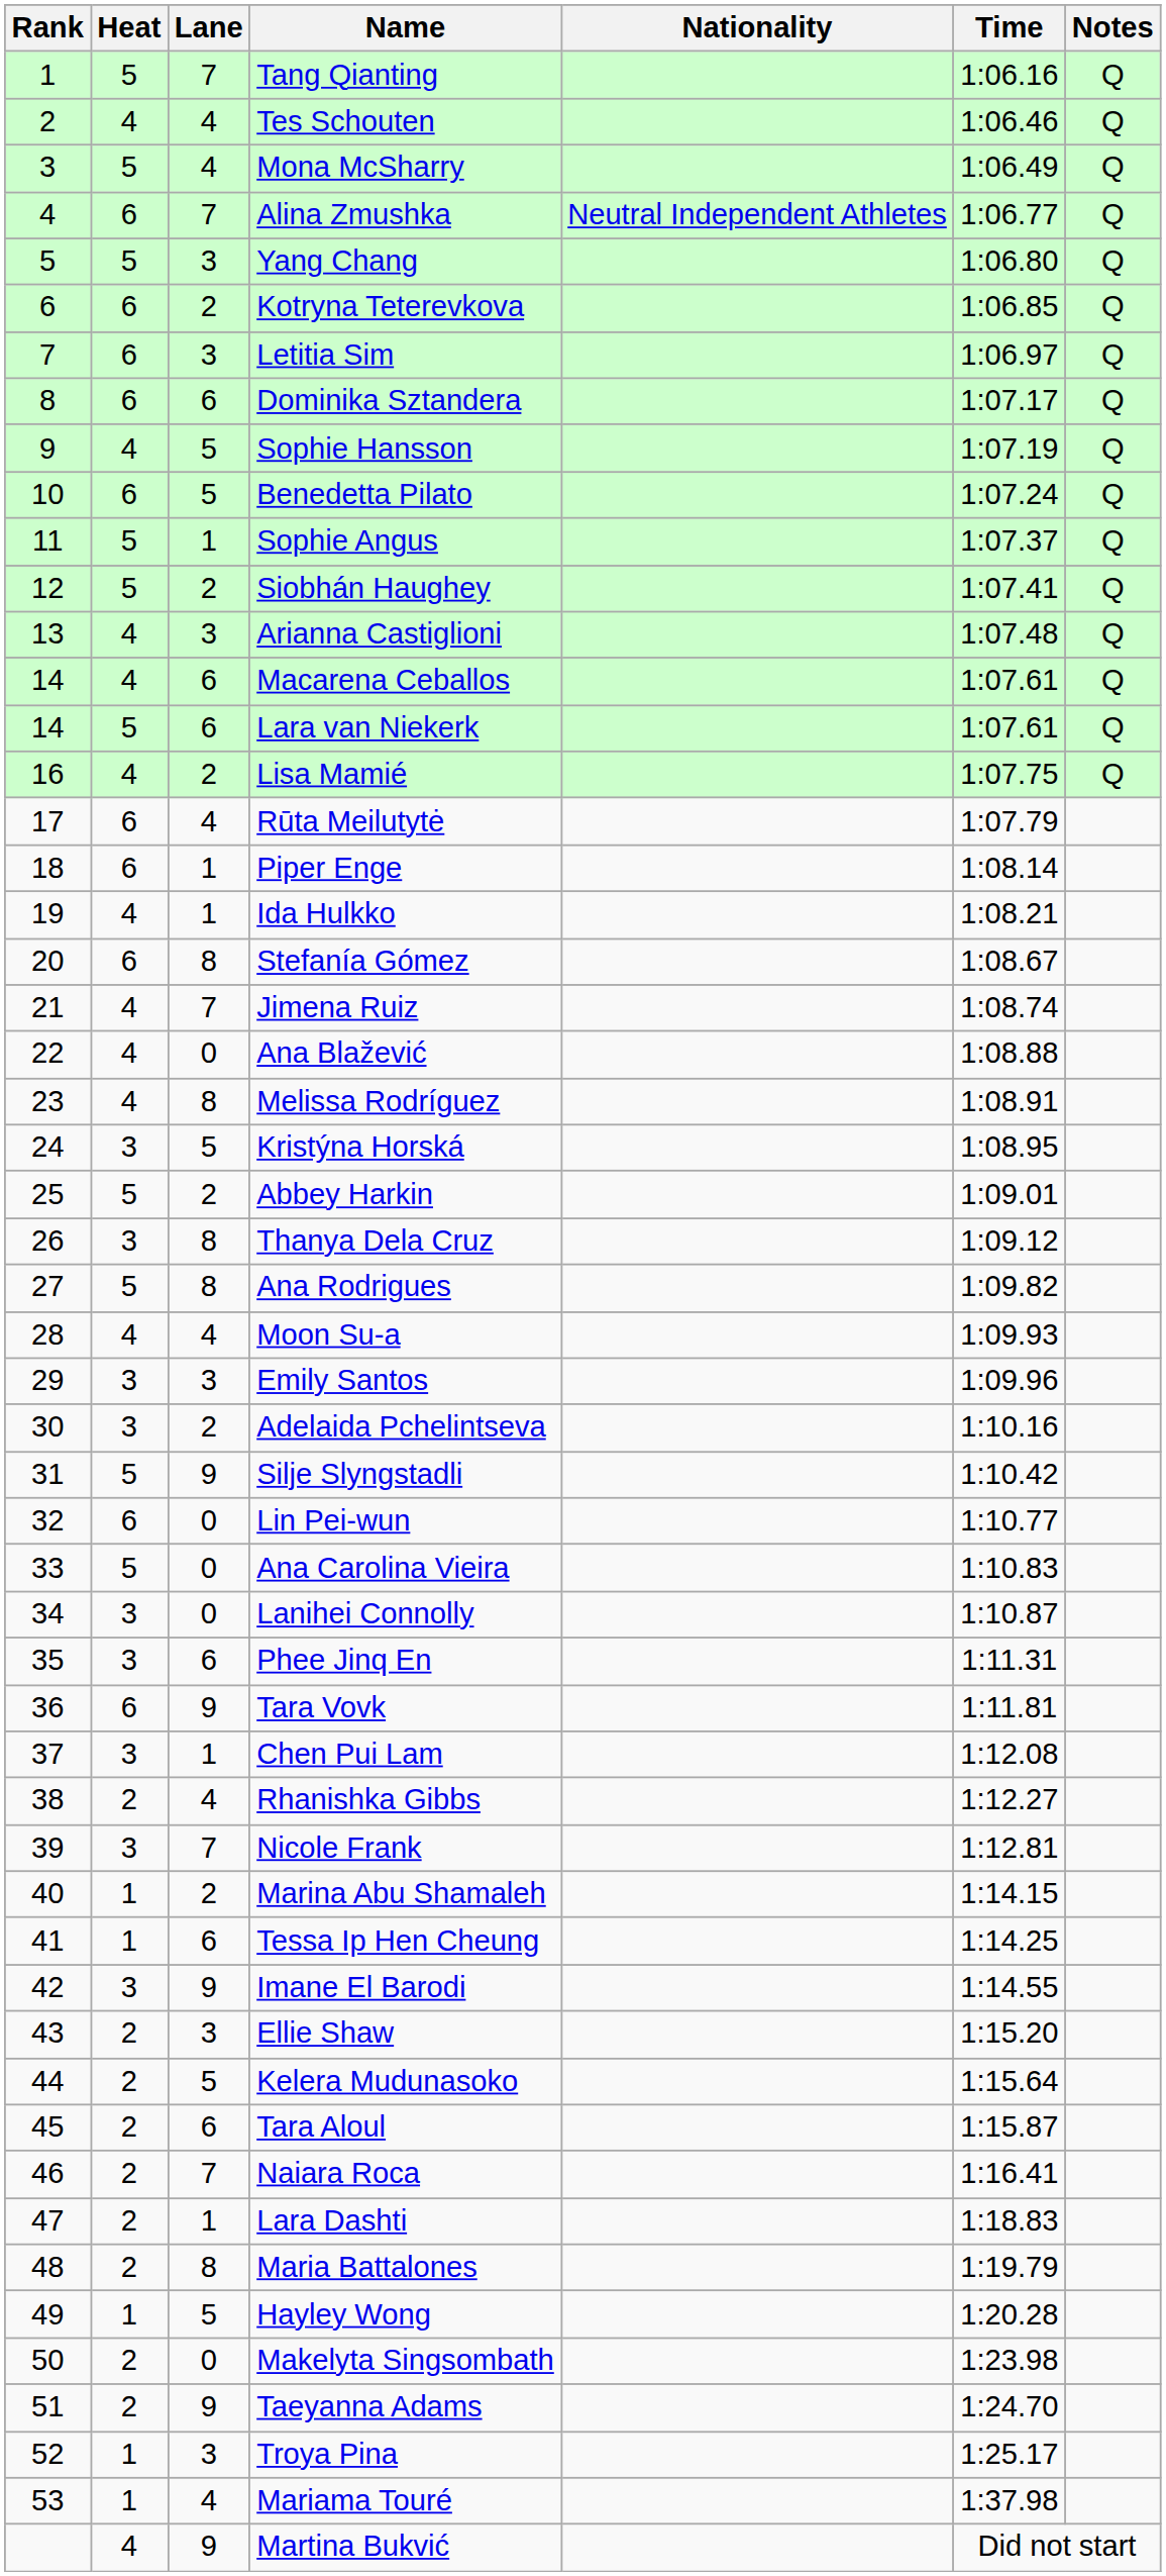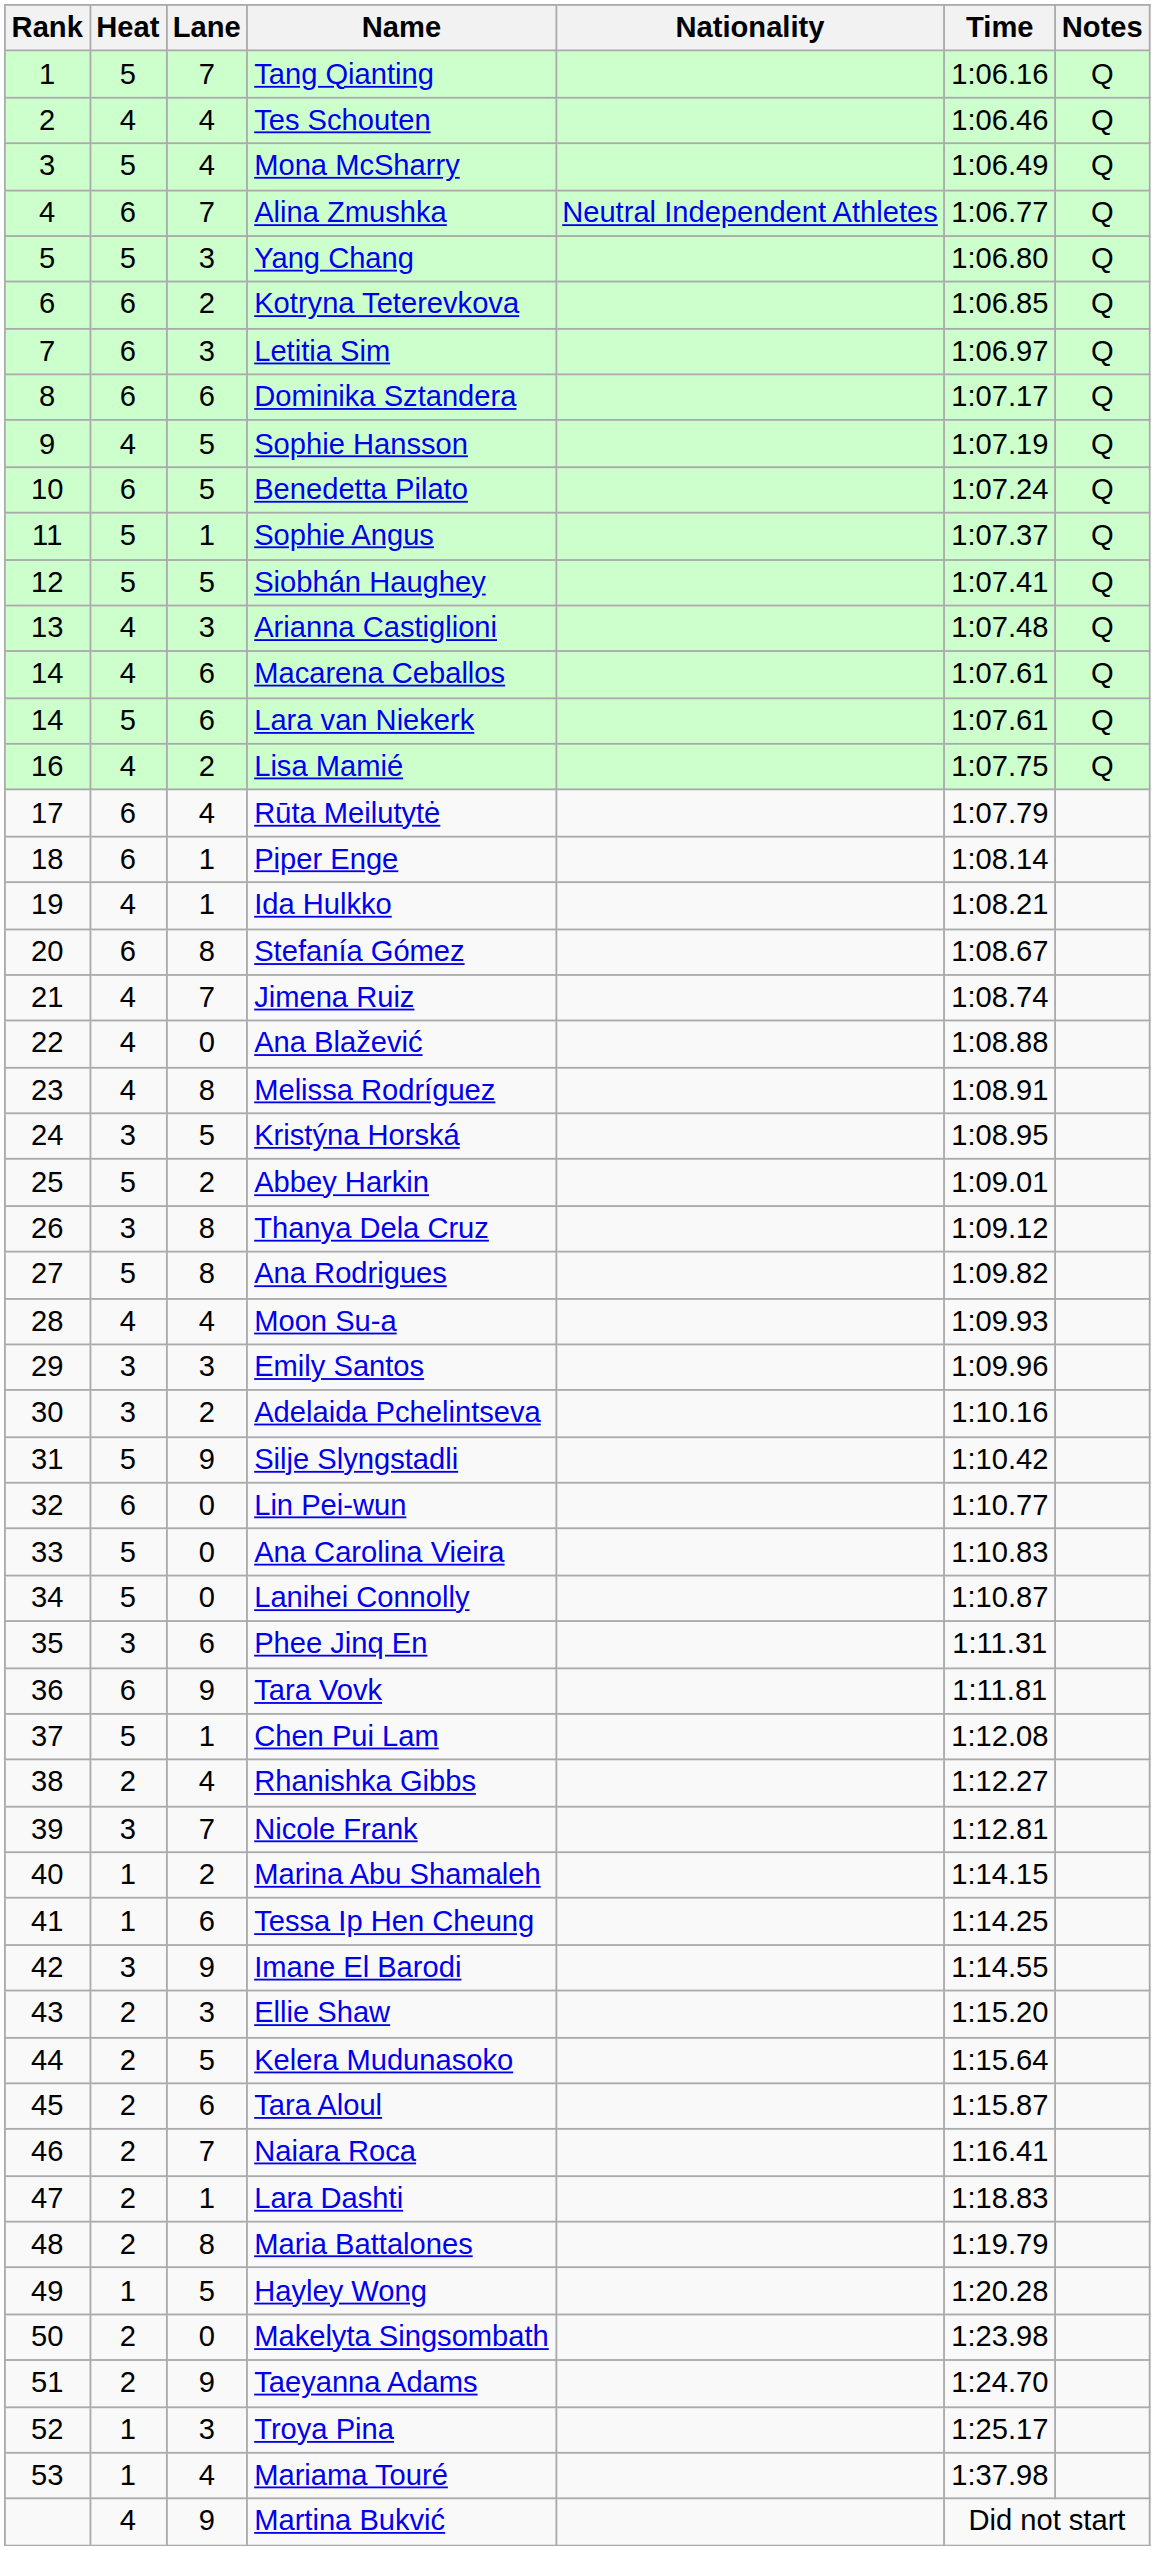 <table class="wikitable sortable" style="text-align:center">
 <tr>
 <th>Rank</th>
 <th>Heat</th>
 <th>Lane</th>
 <th>Name</th>
 <th>Nationality</th>
 <th>Time</th>
 <th>Notes</th>
 </tr>
 <tr bgcolor=ccffcc>
 <td>1</td>
 <td>5</td>
 <td>7</td>
 <td align=left><a href='#'>Tang Qianting</a></td>
 <td align=left></td>
 <td>1:06.16</td>
 <td>Q</td>
 </tr>
 <tr bgcolor=ccffcc>
 <td>2</td>
 <td>4</td>
 <td>4</td>
 <td align=left><a href='#'>Tes Schouten</a></td>
 <td align=left></td>
 <td>1:06.46</td>
 <td>Q</td>
 </tr>
 <tr bgcolor=ccffcc>
 <td>3</td>
 <td>5</td>
 <td>4</td>
 <td align=left><a href='#'>Mona McSharry</a></td>
 <td align=left></td>
 <td>1:06.49</td>
 <td>Q</td>
 </tr>
 <tr bgcolor=ccffcc>
 <td>4</td>
 <td>6</td>
 <td>7</td>
 <td align=left><a href='#'>Alina Zmushka</a></td>
 <td> <a href='#'>Neutral Independent Athletes</a></td>
 <td>1:06.77</td>
 <td>Q</td>
 </tr>
 <tr bgcolor=ccffcc>
 <td>5</td>
 <td>5</td>
 <td>3</td>
 <td align=left><a href='#'>Yang Chang</a></td>
 <td align=left></td>
 <td>1:06.80</td>
 <td>Q</td>
 </tr>
 <tr bgcolor=ccffcc>
 <td>6</td>
 <td>6</td>
 <td>2</td>
 <td align=left><a href='#'>Kotryna Teterevkova</a></td>
 <td align=left></td>
 <td>1:06.85</td>
 <td>Q</td>
 </tr>
 <tr bgcolor=ccffcc>
 <td>7</td>
 <td>6</td>
 <td>3</td>
 <td align=left><a href='#'>Letitia Sim</a></td>
 <td align=left></td>
 <td>1:06.97</td>
 <td>Q</td>
 </tr>
 <tr bgcolor=ccffcc>
 <td>8</td>
 <td>6</td>
 <td>6</td>
 <td align=left><a href='#'>Dominika Sztandera</a></td>
 <td align=left></td>
 <td>1:07.17</td>
 <td>Q</td>
 </tr>
 <tr bgcolor=ccffcc>
 <td>9</td>
 <td>4</td>
 <td>5</td>
 <td align=left><a href='#'>Sophie Hansson</a></td>
 <td align=left></td>
 <td>1:07.19</td>
 <td>Q</td>
 </tr>
 <tr bgcolor=ccffcc>
 <td>10</td>
 <td>6</td>
 <td>5</td>
 <td align=left><a href='#'>Benedetta Pilato</a></td>
 <td align=left></td>
 <td>1:07.24</td>
 <td>Q</td>
 </tr>
 <tr bgcolor=ccffcc>
 <td>11</td>
 <td>5</td>
 <td>1</td>
 <td align=left><a href='#'>Sophie Angus</a></td>
 <td align=left></td>
 <td>1:07.37</td>
 <td>Q</td>
 </tr>
 <tr bgcolor=ccffcc>
 <td>12</td>
 <td>5</td>
-<td>2</td>
+<td>5</td>
 <td align=left><a href='#'>Siobhán Haughey</a></td>
 <td align=left></td>
 <td>1:07.41</td>
 <td>Q</td>
 </tr>
 <tr bgcolor=ccffcc>
 <td>13</td>
 <td>4</td>
 <td>3</td>
 <td align=left><a href='#'>Arianna Castiglioni</a></td>
 <td align=left></td>
 <td>1:07.48</td>
 <td>Q</td>
 </tr>
 <tr bgcolor=ccffcc>
 <td>14</td>
 <td>4</td>
 <td>6</td>
 <td align=left><a href='#'>Macarena Ceballos</a></td>
 <td align=left></td>
 <td>1:07.61</td>
 <td>Q</td>
 </tr>
 <tr bgcolor=ccffcc>
 <td>14</td>
 <td>5</td>
 <td>6</td>
 <td align=left><a href='#'>Lara van Niekerk</a></td>
 <td align=left></td>
 <td>1:07.61</td>
 <td>Q</td>
 </tr>
 <tr bgcolor=ccffcc>
 <td>16</td>
 <td>4</td>
 <td>2</td>
 <td align=left><a href='#'>Lisa Mamié</a></td>
 <td align=left></td>
 <td>1:07.75</td>
 <td>Q</td>
 </tr>
 <tr>
 <td>17</td>
 <td>6</td>
 <td>4</td>
 <td align=left><a href='#'>Rūta Meilutytė</a></td>
 <td align=left></td>
 <td>1:07.79</td>
 <td></td>
 </tr>
 <tr>
 <td>18</td>
 <td>6</td>
 <td>1</td>
 <td align=left><a href='#'>Piper Enge</a></td>
 <td align=left></td>
 <td>1:08.14</td>
 <td></td>
 </tr>
 <tr>
 <td>19</td>
 <td>4</td>
 <td>1</td>
 <td align=left><a href='#'>Ida Hulkko</a></td>
 <td align=left></td>
 <td>1:08.21</td>
 <td></td>
 </tr>
 <tr>
 <td>20</td>
 <td>6</td>
 <td>8</td>
 <td align=left><a href='#'>Stefanía Gómez</a></td>
 <td align=left></td>
 <td>1:08.67</td>
 <td></td>
 </tr>
 <tr>
 <td>21</td>
 <td>4</td>
 <td>7</td>
 <td align=left><a href='#'>Jimena Ruiz</a></td>
 <td align=left></td>
 <td>1:08.74</td>
 <td></td>
 </tr>
 <tr>
 <td>22</td>
 <td>4</td>
 <td>0</td>
 <td align=left><a href='#'>Ana Blažević</a></td>
 <td align=left></td>
 <td>1:08.88</td>
 <td></td>
 </tr>
 <tr>
 <td>23</td>
 <td>4</td>
 <td>8</td>
 <td align=left><a href='#'>Melissa Rodríguez</a></td>
 <td align=left></td>
 <td>1:08.91</td>
 <td></td>
 </tr>
 <tr>
 <td>24</td>
 <td>3</td>
 <td>5</td>
 <td align=left><a href='#'>Kristýna Horská</a></td>
 <td align=left></td>
 <td>1:08.95</td>
 <td></td>
 </tr>
 <tr>
 <td>25</td>
 <td>5</td>
 <td>2</td>
 <td align=left><a href='#'>Abbey Harkin</a></td>
 <td align=left></td>
 <td>1:09.01</td>
 <td></td>
 </tr>
 <tr>
 <td>26</td>
 <td>3</td>
 <td>8</td>
 <td align=left><a href='#'>Thanya Dela Cruz</a></td>
 <td align=left></td>
 <td>1:09.12</td>
 <td></td>
 </tr>
 <tr>
 <td>27</td>
 <td>5</td>
 <td>8</td>
 <td align=left><a href='#'>Ana Rodrigues</a></td>
 <td align=left></td>
 <td>1:09.82</td>
 <td></td>
 </tr>
 <tr>
 <td>28</td>
 <td>4</td>
 <td>4</td>
 <td align=left><a href='#'>Moon Su-a</a></td>
 <td align=left></td>
 <td>1:09.93</td>
 <td></td>
 </tr>
 <tr>
 <td>29</td>
 <td>3</td>
 <td>3</td>
 <td align=left><a href='#'>Emily Santos</a></td>
 <td align=left></td>
 <td>1:09.96</td>
 <td></td>
 </tr>
 <tr>
 <td>30</td>
 <td>3</td>
 <td>2</td>
 <td align=left><a href='#'>Adelaida Pchelintseva</a></td>
 <td align=left></td>
 <td>1:10.16</td>
 <td></td>
 </tr>
 <tr>
 <td>31</td>
 <td>5</td>
 <td>9</td>
 <td align=left><a href='#'>Silje Slyngstadli</a></td>
 <td align=left></td>
 <td>1:10.42</td>
 <td></td>
 </tr>
 <tr>
 <td>32</td>
 <td>6</td>
 <td>0</td>
 <td align=left><a href='#'>Lin Pei-wun</a></td>
 <td align=left></td>
 <td>1:10.77</td>
 <td></td>
 </tr>
 <tr>
 <td>33</td>
 <td>5</td>
 <td>0</td>
 <td align=left><a href='#'>Ana Carolina Vieira</a></td>
 <td align=left></td>
 <td>1:10.83</td>
 <td></td>
 </tr>
 <tr>
 <td>34</td>
-<td>3</td>
+<td>5</td>
 <td>0</td>
 <td align=left><a href='#'>Lanihei Connolly</a></td>
 <td align=left></td>
 <td>1:10.87</td>
 <td></td>
 </tr>
 <tr>
 <td>35</td>
 <td>3</td>
 <td>6</td>
 <td align=left><a href='#'>Phee Jinq En</a></td>
 <td align=left></td>
 <td>1:11.31</td>
 <td></td>
 </tr>
 <tr>
 <td>36</td>
 <td>6</td>
 <td>9</td>
 <td align=left><a href='#'>Tara Vovk</a></td>
 <td align=left></td>
 <td>1:11.81</td>
 <td></td>
 </tr>
 <tr>
 <td>37</td>
-<td>3</td>
+<td>5</td>
 <td>1</td>
 <td align=left><a href='#'>Chen Pui Lam</a></td>
 <td align=left></td>
 <td>1:12.08</td>
 <td></td>
 </tr>
 <tr>
 <td>38</td>
 <td>2</td>
 <td>4</td>
 <td align=left><a href='#'>Rhanishka Gibbs</a></td>
 <td align=left></td>
 <td>1:12.27</td>
 <td></td>
 </tr>
 <tr>
 <td>39</td>
 <td>3</td>
 <td>7</td>
 <td align=left><a href='#'>Nicole Frank</a></td>
 <td align=left></td>
 <td>1:12.81</td>
 <td></td>
 </tr>
 <tr>
 <td>40</td>
 <td>1</td>
 <td>2</td>
 <td align=left><a href='#'>Marina Abu Shamaleh</a></td>
 <td align=left></td>
 <td>1:14.15</td>
 <td></td>
 </tr>
 <tr>
 <td>41</td>
 <td>1</td>
 <td>6</td>
 <td align=left><a href='#'>Tessa Ip Hen Cheung</a></td>
 <td align=left></td>
 <td>1:14.25</td>
 <td></td>
 </tr>
 <tr>
 <td>42</td>
 <td>3</td>
 <td>9</td>
 <td align=left><a href='#'>Imane El Barodi</a></td>
 <td align=left></td>
 <td>1:14.55</td>
 <td></td>
 </tr>
 <tr>
 <td>43</td>
 <td>2</td>
 <td>3</td>
 <td align=left><a href='#'>Ellie Shaw</a></td>
 <td align=left></td>
 <td>1:15.20</td>
 <td></td>
 </tr>
 <tr>
 <td>44</td>
 <td>2</td>
 <td>5</td>
 <td align=left><a href='#'>Kelera Mudunasoko</a></td>
 <td align=left></td>
 <td>1:15.64</td>
 <td></td>
 </tr>
 <tr>
 <td>45</td>
 <td>2</td>
 <td>6</td>
 <td align=left><a href='#'>Tara Aloul</a></td>
 <td align=left></td>
 <td>1:15.87</td>
 <td></td>
 </tr>
 <tr>
 <td>46</td>
 <td>2</td>
 <td>7</td>
 <td align=left><a href='#'>Naiara Roca</a></td>
 <td align=left></td>
 <td>1:16.41</td>
 <td></td>
 </tr>
 <tr>
 <td>47</td>
 <td>2</td>
 <td>1</td>
 <td align=left><a href='#'>Lara Dashti</a></td>
 <td align=left></td>
 <td>1:18.83</td>
 <td></td>
 </tr>
 <tr>
 <td>48</td>
 <td>2</td>
 <td>8</td>
 <td align=left><a href='#'>Maria Battalones</a></td>
 <td align=left></td>
 <td>1:19.79</td>
 <td></td>
 </tr>
 <tr>
 <td>49</td>
 <td>1</td>
 <td>5</td>
 <td align=left><a href='#'>Hayley Wong</a></td>
 <td align=left></td>
 <td>1:20.28</td>
 <td></td>
 </tr>
 <tr>
 <td>50</td>
 <td>2</td>
 <td>0</td>
 <td align=left><a href='#'>Makelyta Singsombath</a></td>
 <td align=left></td>
 <td>1:23.98</td>
 <td></td>
 </tr>
 <tr>
 <td>51</td>
 <td>2</td>
 <td>9</td>
 <td align=left><a href='#'>Taeyanna Adams</a></td>
 <td align=left></td>
 <td>1:24.70</td>
 <td></td>
 </tr>
 <tr>
 <td>52</td>
 <td>1</td>
 <td>3</td>
 <td align=left><a href='#'>Troya Pina</a></td>
 <td align=left></td>
 <td>1:25.17</td>
 <td></td>
 </tr>
 <tr>
 <td>53</td>
 <td>1</td>
 <td>4</td>
 <td align=left><a href='#'>Mariama Touré</a></td>
 <td align=left></td>
 <td>1:37.98</td>
 <td></td>
 </tr>
 <tr>
 <td></td>
 <td>4</td>
 <td>9</td>
 <td align=left><a href='#'>Martina Bukvić</a></td>
 <td align=left></td>
 <td colspan=2>Did not start</td>
 </tr>
 </table>
